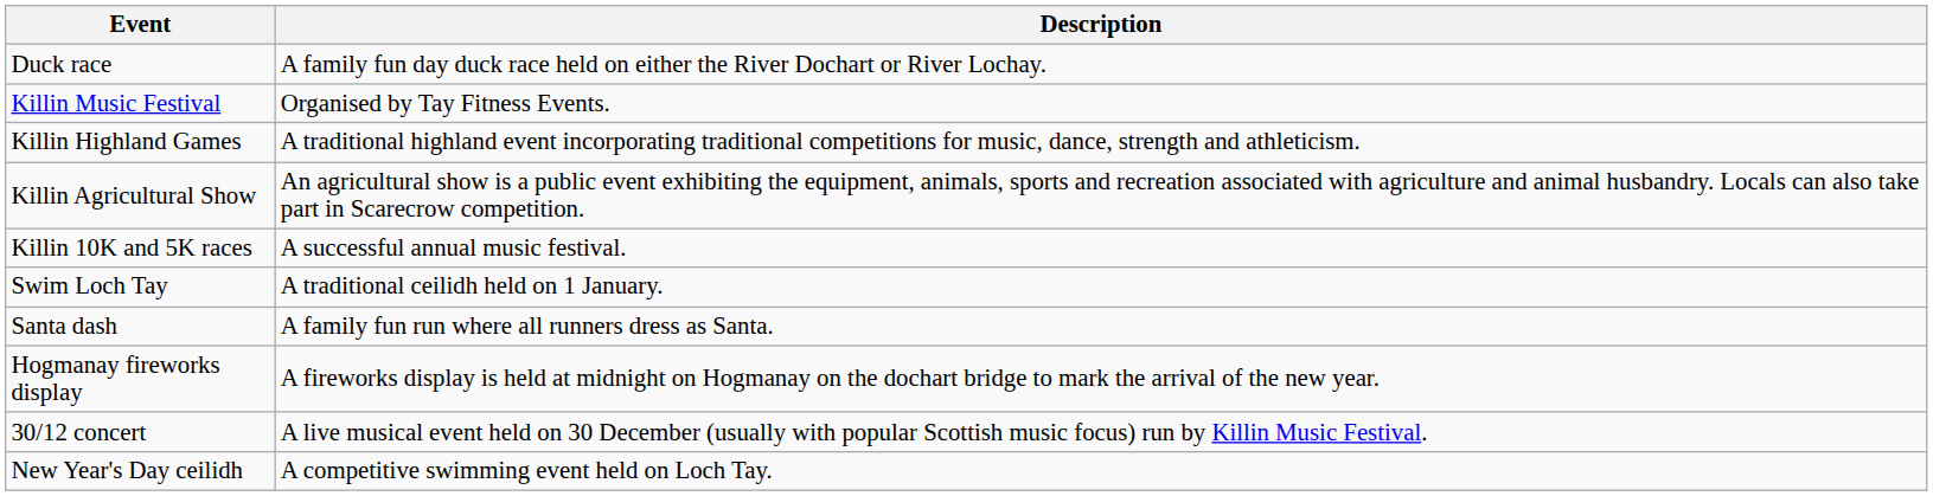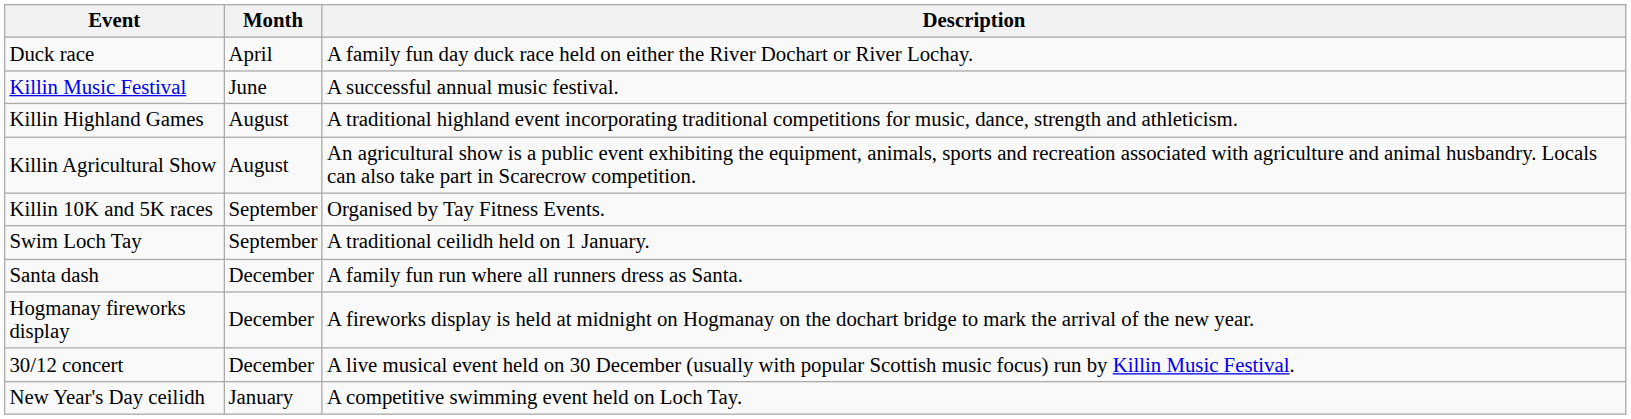 <table class="wikitable">
 <tr>
 <th>Event</th>
+<th>Month</th>
 <th>Description</th>
 </tr>
 <tr>
 <td>Duck race</td>
+<td>April</td>
 <td>A family fun day duck race held on either the River Dochart or River Lochay.</td>
 </tr>
 <tr>
 <td><a href='#'>Killin Music Festival</a></td>
-<td>Organised by Tay Fitness Events.</td>
+<td>June</td>
+<td>A successful annual music festival.</td>
 </tr>
 <tr>
 <td>Killin Highland Games</td>
+<td>August</td>
 <td>A traditional highland event incorporating traditional competitions for music, dance, strength and athleticism.</td>
 </tr>
 <tr>
 <td>Killin Agricultural Show</td>
+<td>August</td>
 <td>An agricultural show is a public event exhibiting the equipment, animals, sports and recreation associated with agriculture and animal husbandry. Locals can also take part in Scarecrow competition.</td>
 </tr>
 <tr>
 <td>Killin 10K and 5K races</td>
-<td>A successful annual music festival.</td>
+<td>September</td>
+<td>Organised by Tay Fitness Events.</td>
 </tr>
 <tr>
 <td>Swim Loch Tay</td>
+<td>September</td>
 <td>A traditional ceilidh held on 1 January.</td>
 </tr>
 <tr>
 <td>Santa dash</td>
+<td>December</td>
 <td>A family fun run where all runners dress as Santa.</td>
 </tr>
 <tr>
 <td>Hogmanay fireworks display</td>
+<td>December</td>
 <td>A fireworks display is held at midnight on Hogmanay on the dochart bridge to mark the arrival of the new year.</td>
 </tr>
 <tr>
 <td>30/12 concert</td>
+<td>December</td>
 <td>A live musical event held on 30 December (usually with popular Scottish music focus) run by <a href='#'>Killin Music Festival</a>.</td>
 </tr>
 <tr>
 <td>New Year's Day ceilidh</td>
+<td>January</td>
 <td>A competitive swimming event held on Loch Tay.</td>
 </tr>
 </table>
